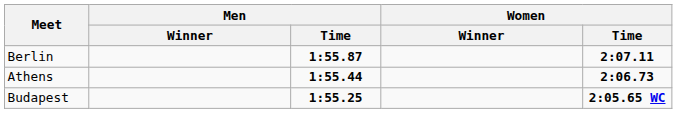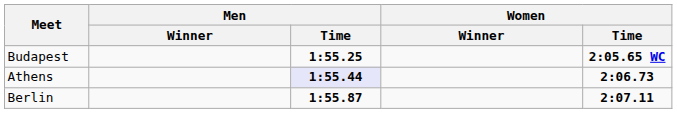 <table class="wikitable">
 <tr>
 <th width=80 rowspan=2>Meet</th>
 <th colspan=2>Men</th>
 <th colspan=2>Women</th>
 </tr>
 <tr>
 <th width=200>Winner</th>
 <th width=85>Time</th>
 <th width=200>Winner</th>
 <th width=85>Time</th>
 </tr>
 <tr>
+<td>Budapest</td>
+<td></td>
+<td align=center><strong>1:55.25</strong></td>
+<td></td>
+<td align=center><strong>2:05.65 <a href='#'>WC</a></strong></td>
+</tr>
+<tr>
+<td>Athens</td>
+<td></td>
+<td align=center style="background: lavender;"><strong>1:55.44</strong></td>
+<td></td>
+<td align=center><strong>2:06.73</strong></td>
+</tr>
+<tr>
 <td>Berlin</td>
 <td></td>
 <td align=center><strong>1:55.87</strong></td>
 <td></td>
 <td align=center><strong>2:07.11</strong></td>
 </tr>
-<tr>
-<td>Athens</td>
-<td></td>
-<td align=center><strong>1:55.44</strong></td>
-<td></td>
-<td align=center><strong>2:06.73</strong></td>
-</tr>
-<tr>
-<td>Budapest</td>
-<td></td>
-<td align=center><strong>1:55.25</strong></td>
-<td></td>
-<td align=center><strong>2:05.65 <a href='#'>WC</a></strong></td>
-</tr>
 </table>
